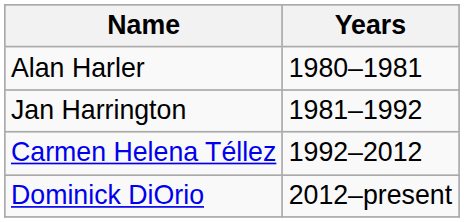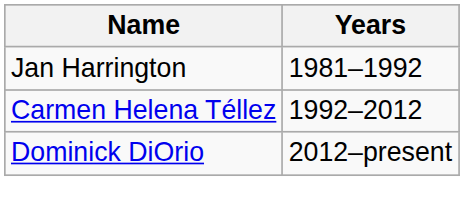 <table align="center" | bgcolor="#CCCCCC" | class="wikitable">
 <tr>
 <th>Name</th>
 <th>Years</th>
-</tr>
-<tr>
-<td>Alan Harler</td>
-<td>1980–1981</td>
 </tr>
 <tr>
 <td>Jan Harrington</td>
 <td>1981–1992</td>
 </tr>
 <tr>
 <td><a href='#'>Carmen Helena Téllez</a></td>
 <td>1992–2012</td>
 </tr>
 <tr>
 <td><a href='#'>Dominick DiOrio</a></td>
 <td>2012–present</td>
 </tr>
 </table>
